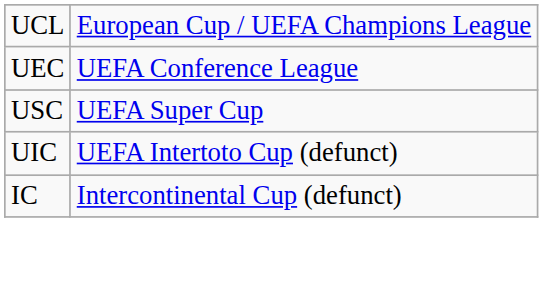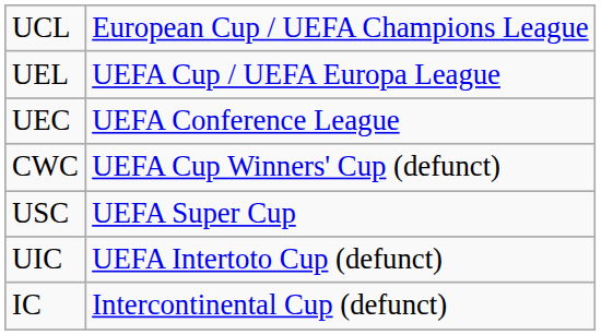 <table class="wikitable">
 <tr>
 <td>UCL</td>
 <td><a href='#'>European Cup / UEFA Champions League</a></td>
 </tr>
 <tr>
+<td>UEL</td>
+<td><a href='#'>UEFA Cup / UEFA Europa League</a></td>
+</tr>
+<tr>
 <td>UEC</td>
 <td><a href='#'>UEFA Conference League</a></td>
+</tr>
+<tr>
+<td>CWC</td>
+<td><a href='#'>UEFA Cup Winners' Cup</a> (defunct)</td>
 </tr>
 <tr>
 <td>USC</td>
 <td><a href='#'>UEFA Super Cup</a></td>
 </tr>
 <tr>
 <td>UIC</td>
 <td><a href='#'>UEFA Intertoto Cup</a> (defunct)</td>
 </tr>
 <tr>
 <td>IC</td>
 <td><a href='#'>Intercontinental Cup</a> (defunct)</td>
 </tr>
 </table>
